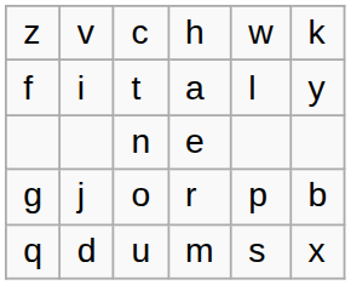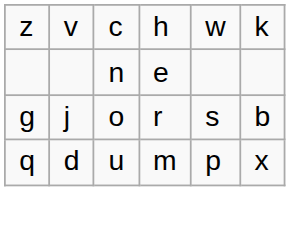 <table class="wikitable">
 <tr>
 <td> z </td>
 <td> v </td>
 <td> c </td>
 <td> h </td>
 <td> w </td>
 <td> k </td>
-</tr>
-<tr>
-<td> f </td>
-<td> i </td>
-<td> t </td>
-<td> a </td>
-<td> l </td>
-<td> y</td>
 </tr>
 <tr>
 <td></td>
 <td></td>
 <td> n </td>
 <td> e </td>
 <td></td>
 <td></td>
 </tr>
 <tr>
 <td> g </td>
 <td> j </td>
 <td> o </td>
 <td> r </td>
-<td> p </td>
+<td> s </td>
 <td> b </td>
 </tr>
 <tr>
 <td> q </td>
 <td> d </td>
 <td> u </td>
 <td> m </td>
-<td> s </td>
+<td> p </td>
 <td> x </td>
 </tr>
 </table>
